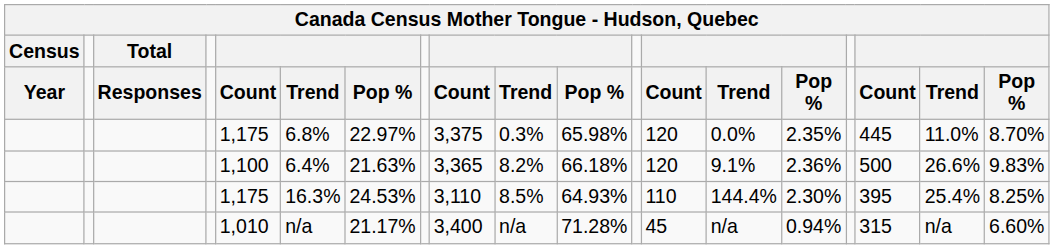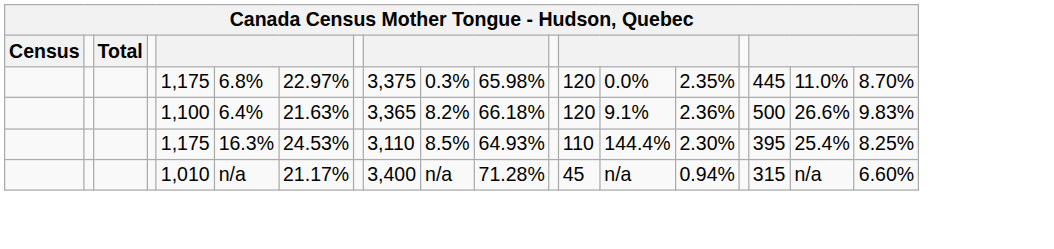 <table class="wikitable">
 <tr>
 <th colspan="19">Canada Census Mother Tongue - Hudson, Quebec</th>
 </tr>
 <tr>
 <th>Census</th>
 <td></td>
 <th>Total</th>
 <td colspan="1"></td>
 <th colspan="3"></th>
 <td colspan="1"></td>
 <th colspan="3"></th>
 <td colspan="1"></td>
 <th colspan="3"></th>
 <td colspan="1"></td>
 <th colspan="3"></th>
-</tr>
-<tr>
-<th>Year</th>
-<td></td>
-<th>Responses</th>
-<td></td>
-<th>Count</th>
-<th>Trend</th>
-<th>Pop %</th>
-<td></td>
-<th>Count</th>
-<th>Trend</th>
-<th>Pop %</th>
-<td></td>
-<th>Count</th>
-<th>Trend</th>
-<th>Pop %</th>
-<td></td>
-<th>Count</th>
-<th>Trend</th>
-<th>Pop %</th>
 </tr>
 <tr>
 <td></td>
 <td></td>
 <td></td>
 <td></td>
 <td>1,175</td>
 <td> 6.8%</td>
 <td>22.97%</td>
 <td></td>
 <td>3,375</td>
 <td> 0.3%</td>
 <td>65.98%</td>
 <td></td>
 <td>120</td>
 <td> 0.0%</td>
 <td>2.35%</td>
 <td></td>
 <td>445</td>
 <td> 11.0%</td>
 <td>8.70%</td>
 </tr>
 <tr>
 <td></td>
 <td></td>
 <td></td>
 <td></td>
 <td>1,100</td>
 <td> 6.4%</td>
 <td>21.63%</td>
 <td></td>
 <td>3,365</td>
 <td> 8.2%</td>
 <td>66.18%</td>
 <td></td>
 <td>120</td>
 <td> 9.1%</td>
 <td>2.36%</td>
 <td></td>
 <td>500</td>
 <td> 26.6%</td>
 <td>9.83%</td>
 </tr>
 <tr>
 <td></td>
 <td></td>
 <td></td>
 <td></td>
 <td>1,175</td>
 <td> 16.3%</td>
 <td>24.53%</td>
 <td></td>
 <td>3,110</td>
 <td> 8.5%</td>
 <td>64.93%</td>
 <td></td>
 <td>110</td>
 <td> 144.4%</td>
 <td>2.30%</td>
 <td></td>
 <td>395</td>
 <td> 25.4%</td>
 <td>8.25%</td>
 </tr>
 <tr>
 <td></td>
 <td></td>
 <td></td>
 <td></td>
 <td>1,010</td>
 <td>n/a</td>
 <td>21.17%</td>
 <td></td>
 <td>3,400</td>
 <td>n/a</td>
 <td>71.28%</td>
 <td></td>
 <td>45</td>
 <td>n/a</td>
 <td>0.94%</td>
 <td></td>
 <td>315</td>
 <td>n/a</td>
 <td>6.60%</td>
 </tr>
 </table>
